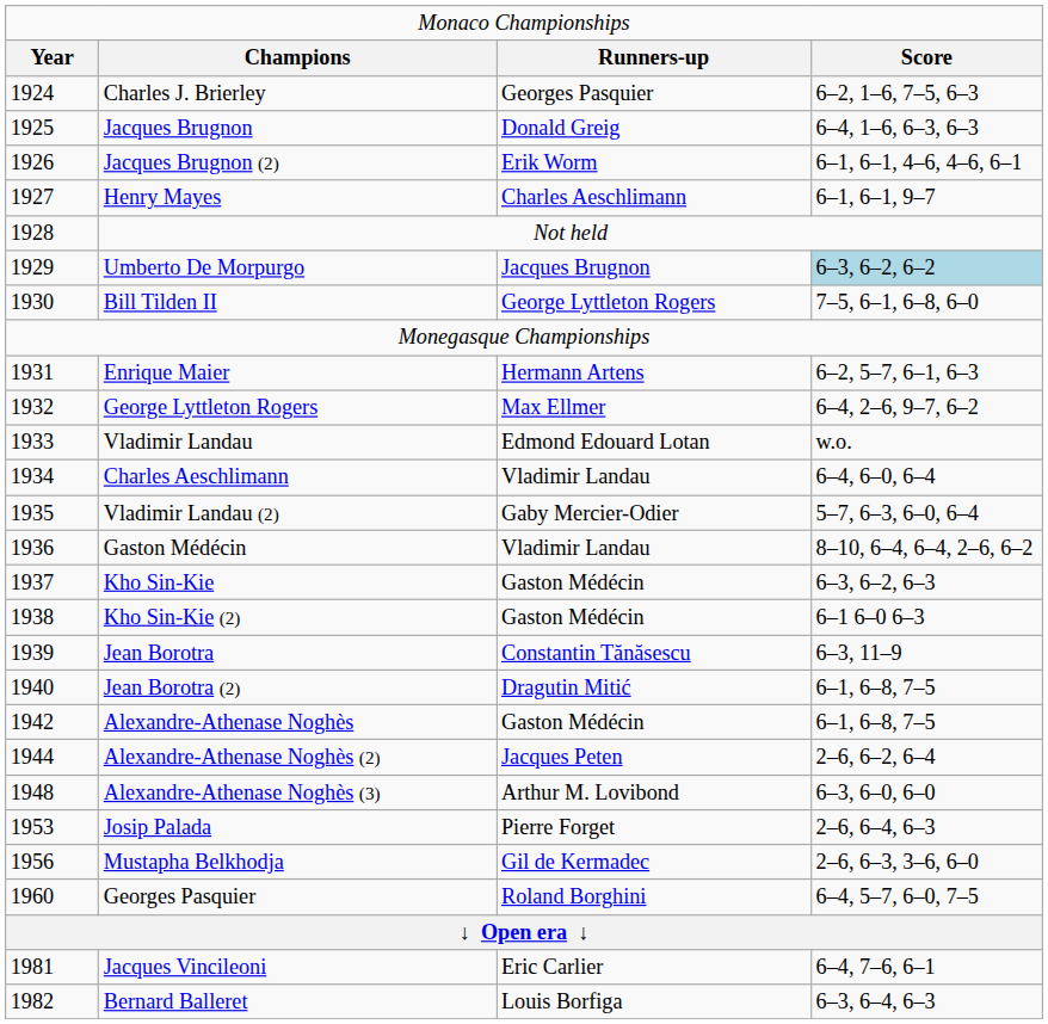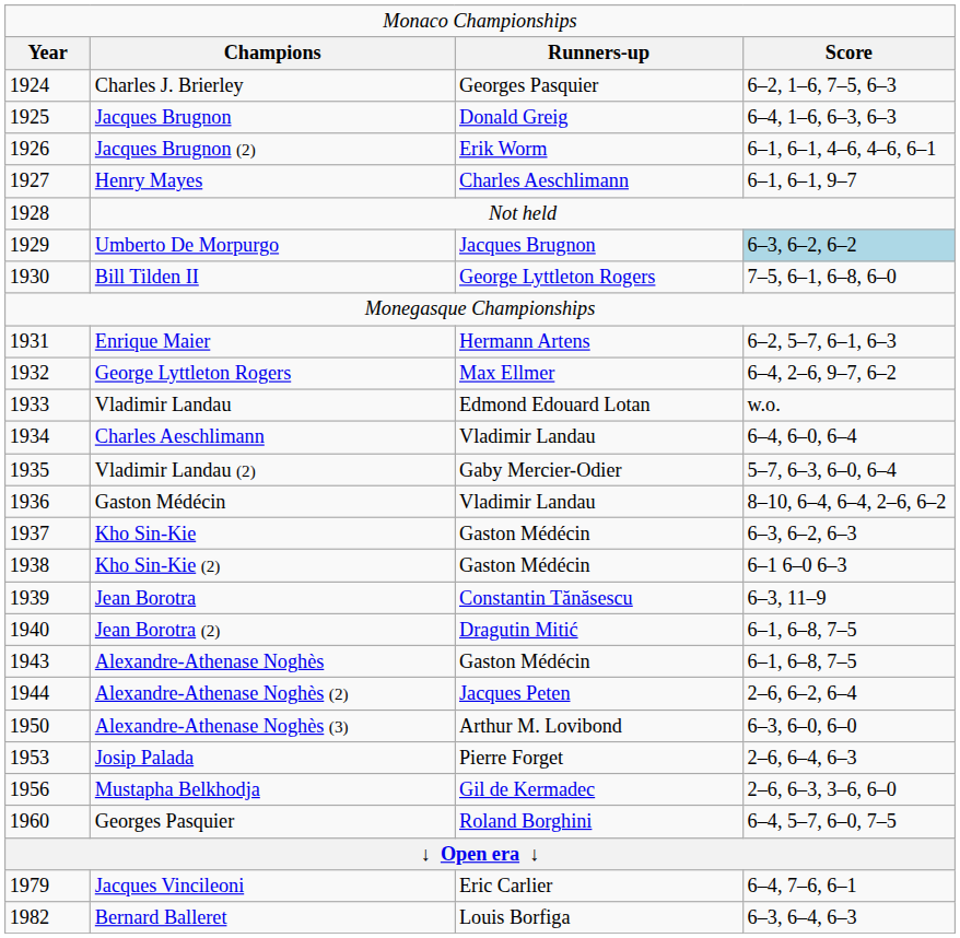 <table class="wikitable" style="font-size:98%;">
 <tr>
 <td colspan=4 align=center><em>Monaco Championships</em></td>
 </tr>
 <tr>
 <th style="width:60px;">Year</th>
 <th style="width:280px;">Champions</th>
 <th style="width:220px;">Runners-up</th>
 <th style="width:160px;">Score</th>
 </tr>
 <tr>
 <td>1924</td>
 <td> Charles J. Brierley</td>
 <td> Georges Pasquier</td>
 <td>6–2, 1–6, 7–5, 6–3</td>
 </tr>
 <tr>
 <td>1925</td>
 <td> <a href='#'>Jacques Brugnon</a></td>
 <td> <a href='#'>Donald Greig</a></td>
 <td>6–4, 1–6, 6–3, 6–3</td>
 </tr>
 <tr>
 <td>1926</td>
 <td> <a href='#'>Jacques Brugnon</a> <small>(2)</small></td>
 <td> <a href='#'>Erik Worm</a></td>
 <td>6–1, 6–1, 4–6, 4–6, 6–1</td>
 </tr>
 <tr>
 <td>1927</td>
 <td> <a href='#'>Henry Mayes</a></td>
 <td> <a href='#'>Charles Aeschlimann</a></td>
 <td>6–1, 6–1, 9–7</td>
 </tr>
 <tr>
 <td>1928</td>
 <td colspan=4 align=center><em>Not held</em></td>
 </tr>
 <tr>
 <td>1929</td>
 <td> <a href='#'>Umberto De Morpurgo</a></td>
 <td> <a href='#'>Jacques Brugnon</a></td>
 <td style="background: lightblue;">6–3, 6–2, 6–2</td>
 </tr>
 <tr>
 <td>1930</td>
 <td> <a href='#'>Bill Tilden II</a></td>
 <td> <a href='#'>George Lyttleton Rogers</a></td>
 <td>7–5, 6–1, 6–8, 6–0</td>
 </tr>
 <tr>
 <td colspan=4 align=center><em>Monegasque Championships</em></td>
 </tr>
 <tr>
 <td>1931</td>
 <td> <a href='#'>Enrique Maier</a></td>
 <td> <a href='#'>Hermann Artens</a></td>
 <td>6–2, 5–7, 6–1, 6–3</td>
 </tr>
 <tr>
 <td>1932</td>
 <td> <a href='#'>George Lyttleton Rogers</a></td>
 <td> <a href='#'>Max Ellmer</a></td>
 <td>6–4, 2–6, 9–7, 6–2</td>
 </tr>
 <tr>
 <td>1933</td>
 <td> Vladimir Landau</td>
 <td> Edmond Edouard Lotan</td>
 <td>w.o.</td>
 </tr>
 <tr>
 <td>1934</td>
 <td> <a href='#'>Charles Aeschlimann</a></td>
 <td> Vladimir Landau</td>
 <td>6–4, 6–0, 6–4</td>
 </tr>
 <tr>
 <td>1935</td>
 <td> Vladimir Landau <small>(2)</small></td>
 <td> Gaby Mercier-Odier</td>
 <td>5–7, 6–3, 6–0, 6–4</td>
 </tr>
 <tr>
 <td>1936</td>
 <td> Gaston Médécin</td>
 <td> Vladimir Landau</td>
 <td>8–10, 6–4, 6–4, 2–6, 6–2</td>
 </tr>
 <tr>
 <td>1937</td>
 <td> <a href='#'>Kho Sin-Kie</a></td>
 <td> Gaston Médécin</td>
 <td>6–3, 6–2, 6–3</td>
 </tr>
 <tr>
 <td>1938</td>
 <td> <a href='#'>Kho Sin-Kie</a> <small>(2)</small></td>
 <td> Gaston Médécin</td>
 <td>6–1 6–0 6–3</td>
 </tr>
 <tr>
 <td>1939</td>
 <td> <a href='#'>Jean Borotra</a></td>
 <td> <a href='#'>Constantin Tănăsescu</a></td>
 <td>6–3, 11–9</td>
 </tr>
 <tr>
 <td>1940</td>
 <td> <a href='#'>Jean Borotra</a> <small>(2)</small></td>
 <td> <a href='#'>Dragutin Mitić</a></td>
 <td>6–1, 6–8, 7–5</td>
 </tr>
 <tr>
-<td>1942</td>
+<td>1943</td>
 <td> <a href='#'>Alexandre-Athenase Noghès</a></td>
 <td> Gaston Médécin</td>
 <td>6–1, 6–8, 7–5</td>
 </tr>
 <tr>
 <td>1944</td>
 <td> <a href='#'>Alexandre-Athenase Noghès</a> <small>(2)</small></td>
 <td> <a href='#'>Jacques Peten</a></td>
 <td>2–6, 6–2, 6–4</td>
 </tr>
 <tr>
-<td>1948</td>
+<td>1950</td>
 <td> <a href='#'>Alexandre-Athenase Noghès</a> <small>(3)</small></td>
 <td> Arthur M. Lovibond</td>
 <td>6–3, 6–0, 6–0</td>
 </tr>
 <tr>
 <td>1953</td>
 <td> <a href='#'>Josip Palada</a></td>
 <td> Pierre Forget</td>
 <td>2–6, 6–4, 6–3</td>
 </tr>
 <tr>
 <td>1956</td>
 <td> <a href='#'>Mustapha Belkhodja</a></td>
 <td> <a href='#'>Gil de Kermadec</a></td>
 <td>2–6, 6–3, 3–6, 6–0</td>
 </tr>
 <tr>
 <td>1960</td>
 <td> Georges Pasquier</td>
 <td> <a href='#'>Roland Borghini</a></td>
 <td>6–4, 5–7, 6–0, 7–5</td>
 </tr>
 <tr>
 <th colspan=4 align=center>↓  <a href='#'>Open era</a>  ↓</th>
 </tr>
 <tr>
-<td>1981</td>
+<td>1979</td>
 <td> <a href='#'>Jacques Vincileoni</a></td>
 <td> Eric Carlier</td>
 <td>6–4, 7–6, 6–1</td>
 </tr>
 <tr>
 <td>1982</td>
 <td> <a href='#'>Bernard Balleret</a></td>
 <td> Louis Borfiga</td>
 <td>6–3, 6–4, 6–3</td>
 </tr>
 </table>
